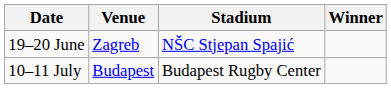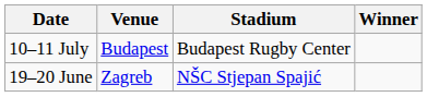 <table class="wikitable">
 <tr>
 <th>Date</th>
 <th>Venue</th>
 <th>Stadium</th>
 <th>Winner</th>
 </tr>
 <tr>
+<td>10–11 July</td>
+<td><a href='#'>Budapest</a></td>
+<td>Budapest Rugby Center</td>
+<td></td>
+</tr>
+<tr>
 <td>19–20 June</td>
 <td><a href='#'>Zagreb</a></td>
 <td><a href='#'>NŠC Stjepan Spajić</a></td>
 <td></td>
 </tr>
-<tr>
-<td>10–11 July</td>
-<td><a href='#'>Budapest</a></td>
-<td>Budapest Rugby Center</td>
-<td></td>
-</tr>
 </table>
